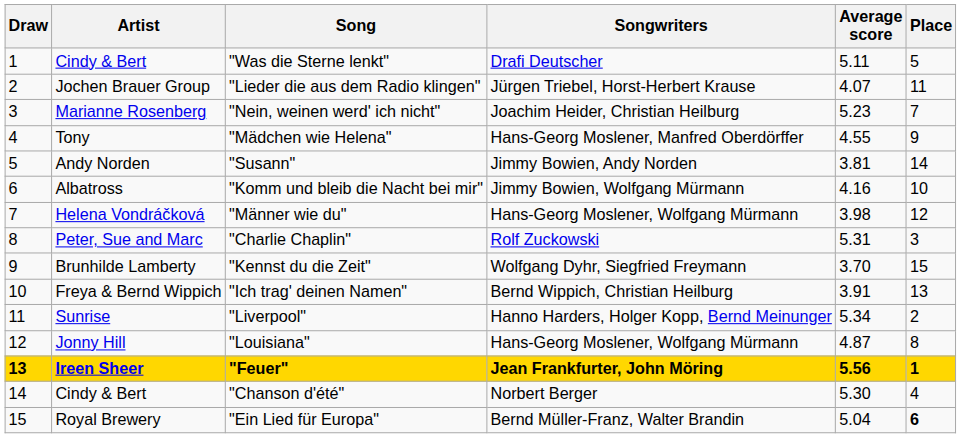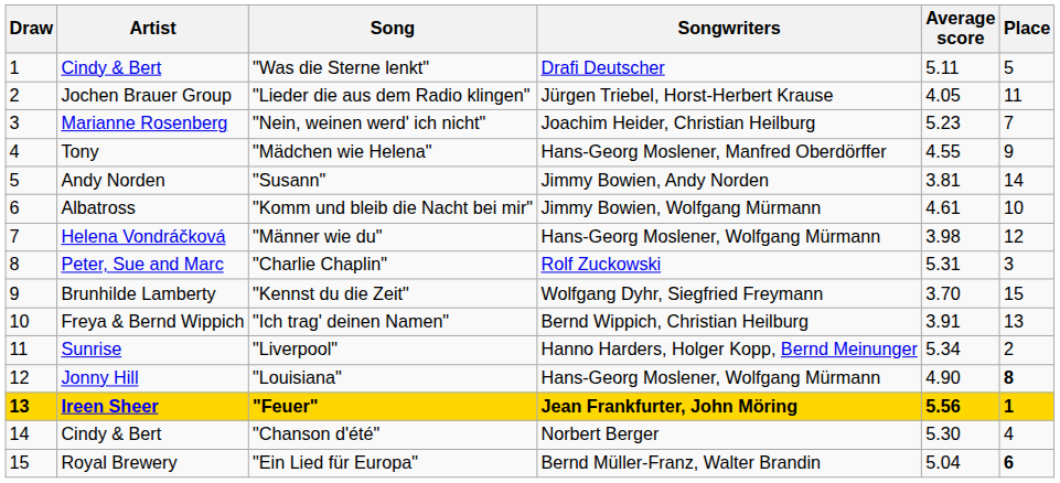 <table class="sortable wikitable" style="margin: 1em auto 1em auto">
 <tr>
 <th>Draw</th>
 <th>Artist</th>
 <th>Song</th>
 <th>Songwriters</th>
 <th>Average<br>score</th>
 <th>Place</th>
 </tr>
 <tr>
 <td>1</td>
 <td><a href='#'>Cindy & Bert</a></td>
 <td>"Was die Sterne lenkt"</td>
 <td><a href='#'>Drafi Deutscher</a></td>
 <td>5.11</td>
 <td>5</td>
 </tr>
 <tr>
 <td>2</td>
 <td>Jochen Brauer Group</td>
 <td>"Lieder die aus dem Radio klingen"</td>
 <td>Jürgen Triebel, Horst-Herbert Krause</td>
-<td>4.07</td>
+<td>4.05</td>
 <td>11</td>
 </tr>
 <tr>
 <td>3</td>
 <td><a href='#'>Marianne Rosenberg</a></td>
 <td>"Nein, weinen werd' ich nicht"</td>
 <td>Joachim Heider, Christian Heilburg</td>
 <td>5.23</td>
 <td>7</td>
 </tr>
 <tr>
 <td>4</td>
 <td>Tony</td>
 <td>"Mädchen wie Helena"</td>
 <td>Hans-Georg Moslener, Manfred Oberdörffer</td>
 <td>4.55</td>
 <td>9</td>
 </tr>
 <tr>
 <td>5</td>
 <td>Andy Norden</td>
 <td>"Susann"</td>
 <td>Jimmy Bowien, Andy Norden</td>
 <td>3.81</td>
 <td>14</td>
 </tr>
 <tr>
 <td>6</td>
 <td>Albatross</td>
 <td>"Komm und bleib die Nacht bei mir"</td>
 <td>Jimmy Bowien, Wolfgang Mürmann</td>
-<td>4.16</td>
+<td>4.61</td>
 <td>10</td>
 </tr>
 <tr>
 <td>7</td>
 <td><a href='#'>Helena Vondráčková</a></td>
 <td>"Männer wie du"</td>
 <td>Hans-Georg Moslener, Wolfgang Mürmann</td>
 <td>3.98</td>
 <td>12</td>
 </tr>
 <tr>
 <td>8</td>
 <td><a href='#'>Peter, Sue and Marc</a></td>
 <td>"Charlie Chaplin"</td>
 <td><a href='#'>Rolf Zuckowski</a></td>
 <td>5.31</td>
 <td>3</td>
 </tr>
 <tr>
 <td>9</td>
 <td>Brunhilde Lamberty</td>
 <td>"Kennst du die Zeit"</td>
 <td>Wolfgang Dyhr, Siegfried Freymann</td>
 <td>3.70</td>
 <td>15</td>
 </tr>
 <tr>
 <td>10</td>
 <td>Freya & Bernd Wippich</td>
 <td>"Ich trag' deinen Namen"</td>
 <td>Bernd Wippich, Christian Heilburg</td>
 <td>3.91</td>
 <td>13</td>
 </tr>
 <tr>
 <td>11</td>
 <td><a href='#'>Sunrise</a></td>
 <td>"Liverpool"</td>
 <td>Hanno Harders, Holger Kopp, <a href='#'>Bernd Meinunger</a></td>
 <td>5.34</td>
 <td>2</td>
 </tr>
 <tr>
 <td>12</td>
 <td><a href='#'>Jonny Hill</a></td>
 <td>"Louisiana"</td>
 <td>Hans-Georg Moslener, Wolfgang Mürmann</td>
-<td>4.87</td>
-<td>8</td>
+<td>4.90</td>
+<td><strong>8</strong></td>
 </tr>
 <tr bgcolor="gold">
 <td><strong>13</strong></td>
 <td><strong><a href='#'>Ireen Sheer</a></strong></td>
 <td><strong>"Feuer"</strong></td>
 <td><strong>Jean Frankfurter, John Möring</strong></td>
 <td><strong>5.56</strong></td>
 <td><strong>1</strong></td>
 </tr>
 <tr>
 <td>14</td>
 <td>Cindy & Bert</td>
 <td>"Chanson d'été"</td>
 <td>Norbert Berger</td>
 <td>5.30</td>
 <td>4</td>
 </tr>
 <tr>
 <td>15</td>
 <td>Royal Brewery</td>
 <td>"Ein Lied für Europa"</td>
 <td>Bernd Müller-Franz, Walter Brandin</td>
 <td>5.04</td>
 <td><strong>6</strong></td>
 </tr>
 </table>
